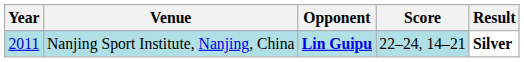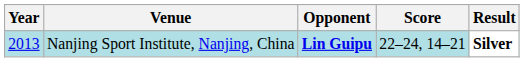 <table class="sortable wikitable" style="font-size: 90%;">
 <tr>
 <th>Year</th>
 <th>Venue</th>
 <th>Opponent</th>
 <th>Score</th>
 <th>Result</th>
 </tr>
 <tr style="background:#B0E0E6">
-<td align="center"><a href='#'>2011</a></td>
+<td align="center"><a href='#'>2013</a></td>
 <td align="left">Nanjing Sport Institute, <a href='#'>Nanjing</a>, China</td>
 <td align="left"><strong> <a href='#'>Lin Guipu</a></strong></td>
 <td align="left">22–24, 14–21</td>
 <td style="text-align:left; background:white"> <strong>Silver</strong></td>
 </tr>
 </table>
